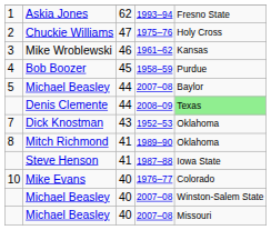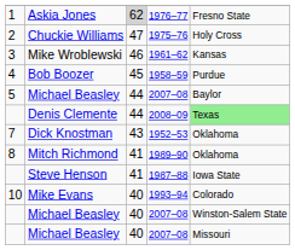 <table class="wikitable">
 <tr>
 </tr>
 <tr>
 <td>1</td>
 <td><a href='#'>Askia Jones</a></td>
-<td>62</td>
-<td style="font-size:80%;"><a href='#'>1993–94</a></td>
+<td style="background: lightgrey;">62</td>
+<td style="font-size:80%;"><a href='#'>1976–77</a></td>
 <td style="font-size:80%;">Fresno State</td>
 </tr>
 <tr>
 <td>2</td>
 <td><a href='#'>Chuckie Williams</a></td>
 <td>47</td>
 <td style="font-size:80%;"><a href='#'>1975–76</a></td>
 <td style="font-size:80%;">Holy Cross</td>
 </tr>
 <tr>
 <td>3</td>
 <td>Mike Wroblewski</td>
 <td>46</td>
 <td style="font-size:80%;"><a href='#'>1961–62</a></td>
 <td style="font-size:80%;">Kansas</td>
 </tr>
 <tr>
 <td>4</td>
 <td><a href='#'>Bob Boozer</a></td>
 <td>45</td>
 <td style="font-size:80%;"><a href='#'>1958–59</a></td>
 <td style="font-size:80%;">Purdue</td>
 </tr>
 <tr>
 <td>5</td>
 <td><a href='#'>Michael Beasley</a></td>
 <td>44</td>
 <td style="font-size:80%;"><a href='#'>2007–08</a></td>
 <td style="font-size:80%;">Baylor</td>
 </tr>
 <tr>
 <td></td>
 <td><a href='#'>Denis Clemente</a></td>
 <td>44</td>
 <td style="font-size:80%;"><a href='#'>2008–09</a></td>
 <td style="background: lightgreen; font-size:80%;">Texas</td>
 </tr>
 <tr>
 <td>7</td>
 <td><a href='#'>Dick Knostman</a></td>
 <td>43</td>
 <td style="font-size:80%;"><a href='#'>1952–53</a></td>
 <td style="font-size:80%;">Oklahoma</td>
 </tr>
 <tr>
 <td>8</td>
 <td><a href='#'>Mitch Richmond</a></td>
 <td>41</td>
 <td style="font-size:80%;"><a href='#'>1989–90</a></td>
 <td style="font-size:80%;">Oklahoma</td>
 </tr>
 <tr>
 <td></td>
 <td><a href='#'>Steve Henson</a></td>
 <td>41</td>
 <td style="font-size:80%;"><a href='#'>1987–88</a></td>
 <td style="font-size:80%;">Iowa State</td>
 </tr>
 <tr>
 <td>10</td>
 <td><a href='#'>Mike Evans</a></td>
 <td>40</td>
-<td style="font-size:80%;"><a href='#'>1976–77</a></td>
+<td style="font-size:80%;"><a href='#'>1993–94</a></td>
 <td style="font-size:80%;">Colorado</td>
 </tr>
 <tr>
 <td></td>
 <td><a href='#'>Michael Beasley</a></td>
 <td>40</td>
 <td style="font-size:80%;"><a href='#'>2007–08</a></td>
 <td style="font-size:80%;">Winston-Salem State</td>
 </tr>
 <tr>
 <td></td>
 <td><a href='#'>Michael Beasley</a></td>
 <td>40</td>
 <td style="font-size:80%;"><a href='#'>2007–08</a></td>
 <td style="font-size:80%;">Missouri</td>
 </tr>
 </table>
